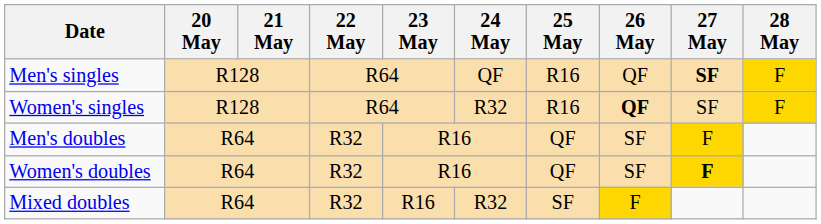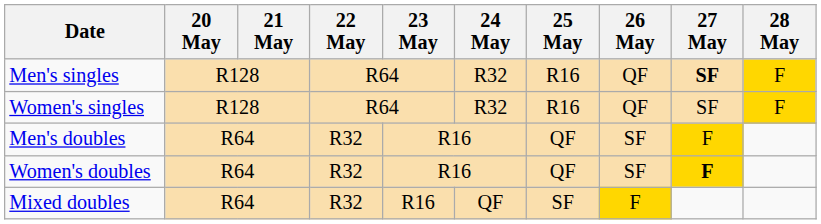 <table class="wikitable" style="text-align:center;">
 <tr>
 <th style="width:120px;">Date</th>
 <th style="width:50px;">20 May</th>
 <th style="width:50px;">21 May</th>
 <th style="width:50px;">22 May</th>
 <th style="width:50px;">23 May</th>
 <th style="width:50px;">24 May</th>
 <th style="width:50px;">25 May</th>
 <th style="width:50px;">26 May</th>
 <th style="width:50px;">27 May</th>
 <th style="width:50px;">28 May</th>
 </tr>
 <tr>
 <td align="left"><a href='#'>Men's singles</a></td>
 <td colspan="2" style="background:#FADFAD">R128</td>
 <td colspan="2" style="background:#FADFAD">R64</td>
-<td style="background:#FADFAD">QF</td>
+<td style="background:#FADFAD">R32</td>
 <td style="background:#FADFAD">R16</td>
 <td style="background:#FADFAD">QF</td>
 <td style="background:#FADFAD"><strong>SF</strong></td>
 <td style="background:#FFD700">F</td>
 </tr>
 <tr>
 <td align="left"><a href='#'>Women's singles</a></td>
 <td colspan="2" style="background:#FADFAD">R128</td>
 <td colspan="2" style="background:#FADFAD">R64</td>
 <td style="background:#FADFAD">R32</td>
 <td style="background:#FADFAD">R16</td>
-<td style="background:#FADFAD"><strong>QF</strong></td>
+<td style="background:#FADFAD">QF</td>
 <td style="background:#FADFAD">SF</td>
 <td style="background:#FFD700">F</td>
 </tr>
 <tr>
 <td align="left"><a href='#'>Men's doubles</a></td>
 <td colspan="2" style="background:#FADFAD">R64</td>
 <td style="background:#FADFAD">R32</td>
 <td colspan="2" style="background:#FADFAD">R16</td>
 <td style="background:#FADFAD">QF</td>
 <td style="background:#FADFAD">SF</td>
 <td style="background:#FFD700">F</td>
 <td></td>
 </tr>
 <tr>
 <td align="left"><a href='#'>Women's doubles</a></td>
 <td colspan="2" style="background:#FADFAD">R64</td>
 <td style="background:#FADFAD">R32</td>
 <td colspan="2" style="background:#FADFAD">R16</td>
 <td style="background:#FADFAD">QF</td>
 <td style="background:#FADFAD">SF</td>
 <td style="background:#FFD700"><strong>F</strong></td>
 <td></td>
 </tr>
 <tr>
 <td align="left"><a href='#'>Mixed doubles</a></td>
 <td colspan="2" style="background:#FADFAD">R64</td>
 <td style="background:#FADFAD">R32</td>
 <td style="background:#FADFAD">R16</td>
-<td style="background:#FADFAD">R32</td>
+<td style="background:#FADFAD">QF</td>
 <td style="background:#FADFAD">SF</td>
 <td style="background:#FFD700">F</td>
 <td></td>
 <td></td>
 </tr>
 </table>
